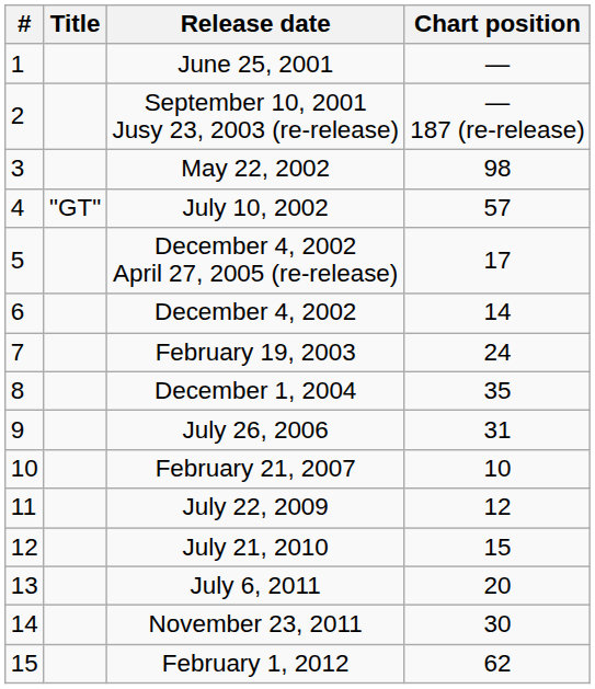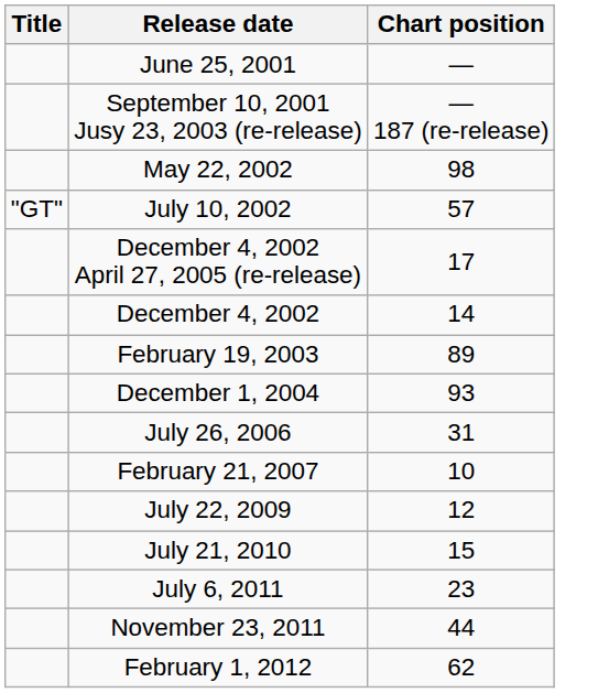 <table class="wikitable">
 <tr>
-<th>#</th>
 <th>Title</th>
 <th>Release date</th>
 <th>Chart position</th>
 </tr>
 <tr>
-<td>1</td>
 <td align="left"></td>
 <td align="center">June 25, 2001</td>
 <td align="center">—</td>
 </tr>
 <tr>
-<td>2</td>
 <td align="left"></td>
 <td align="center">September 10, 2001<br>Jusy 23, 2003 (re-release)</td>
 <td align="center">—<br>187 (re-release)</td>
 </tr>
 <tr>
-<td>3</td>
 <td align="left"></td>
 <td align="center">May 22, 2002</td>
 <td align="center">98</td>
 </tr>
 <tr>
-<td>4</td>
 <td align="left">"GT"</td>
 <td align="center">July 10, 2002</td>
 <td align="center">57</td>
 </tr>
 <tr>
-<td>5</td>
 <td align="left"></td>
 <td align="center">December 4, 2002<br>April 27, 2005 (re-release)</td>
 <td align="center">17</td>
 </tr>
 <tr>
-<td>6</td>
 <td align="left"></td>
 <td align="center">December 4, 2002</td>
 <td align="center">14</td>
 </tr>
 <tr>
-<td>7</td>
 <td align="left"></td>
 <td align="center">February 19, 2003</td>
-<td align="center">24</td>
+<td align="center">89</td>
 </tr>
 <tr>
-<td>8</td>
 <td align="left"></td>
 <td align="center">December 1, 2004</td>
-<td align="center">35</td>
+<td align="center">93</td>
 </tr>
 <tr>
-<td>9</td>
 <td align="left"></td>
 <td align="center">July 26, 2006</td>
 <td align="center">31</td>
 </tr>
 <tr>
-<td>10</td>
 <td align="left"></td>
 <td align="center">February 21, 2007</td>
 <td align="center">10</td>
 </tr>
 <tr>
-<td>11</td>
 <td align="left"></td>
 <td align="center">July 22, 2009</td>
 <td align="center">12</td>
 </tr>
 <tr>
-<td>12</td>
 <td align="left"></td>
 <td align="center">July 21, 2010</td>
 <td align="center">15</td>
 </tr>
 <tr>
-<td>13</td>
 <td align="left"></td>
 <td align="center">July 6, 2011</td>
-<td align="center">20</td>
+<td align="center">23</td>
 </tr>
 <tr>
-<td>14</td>
 <td align="left"></td>
 <td align="center">November 23, 2011</td>
-<td align="center">30</td>
+<td align="center">44</td>
 </tr>
 <tr>
-<td>15</td>
 <td align="left"></td>
 <td align="center">February 1, 2012</td>
 <td align="center">62</td>
 </tr>
 </table>
